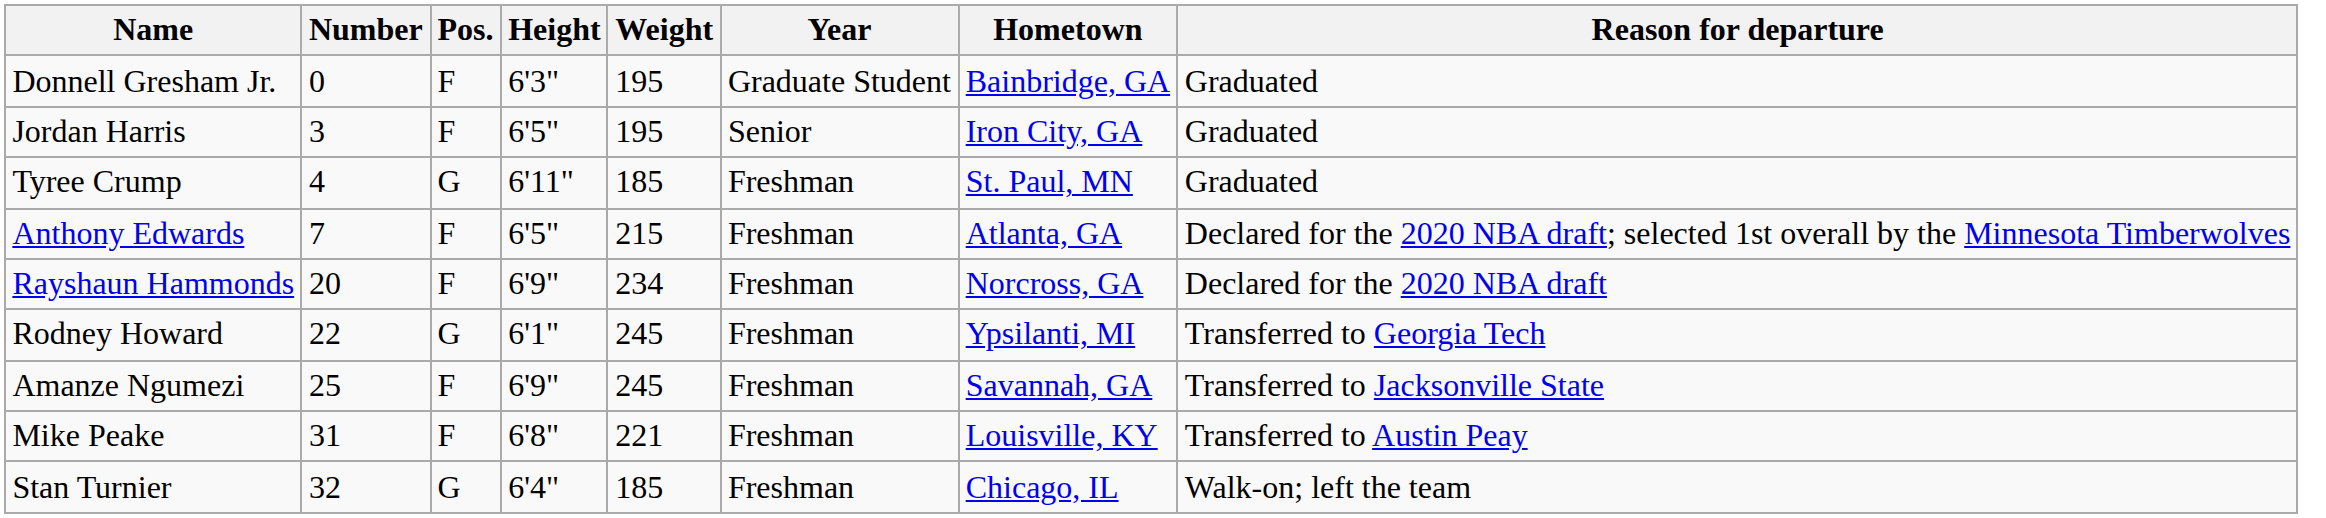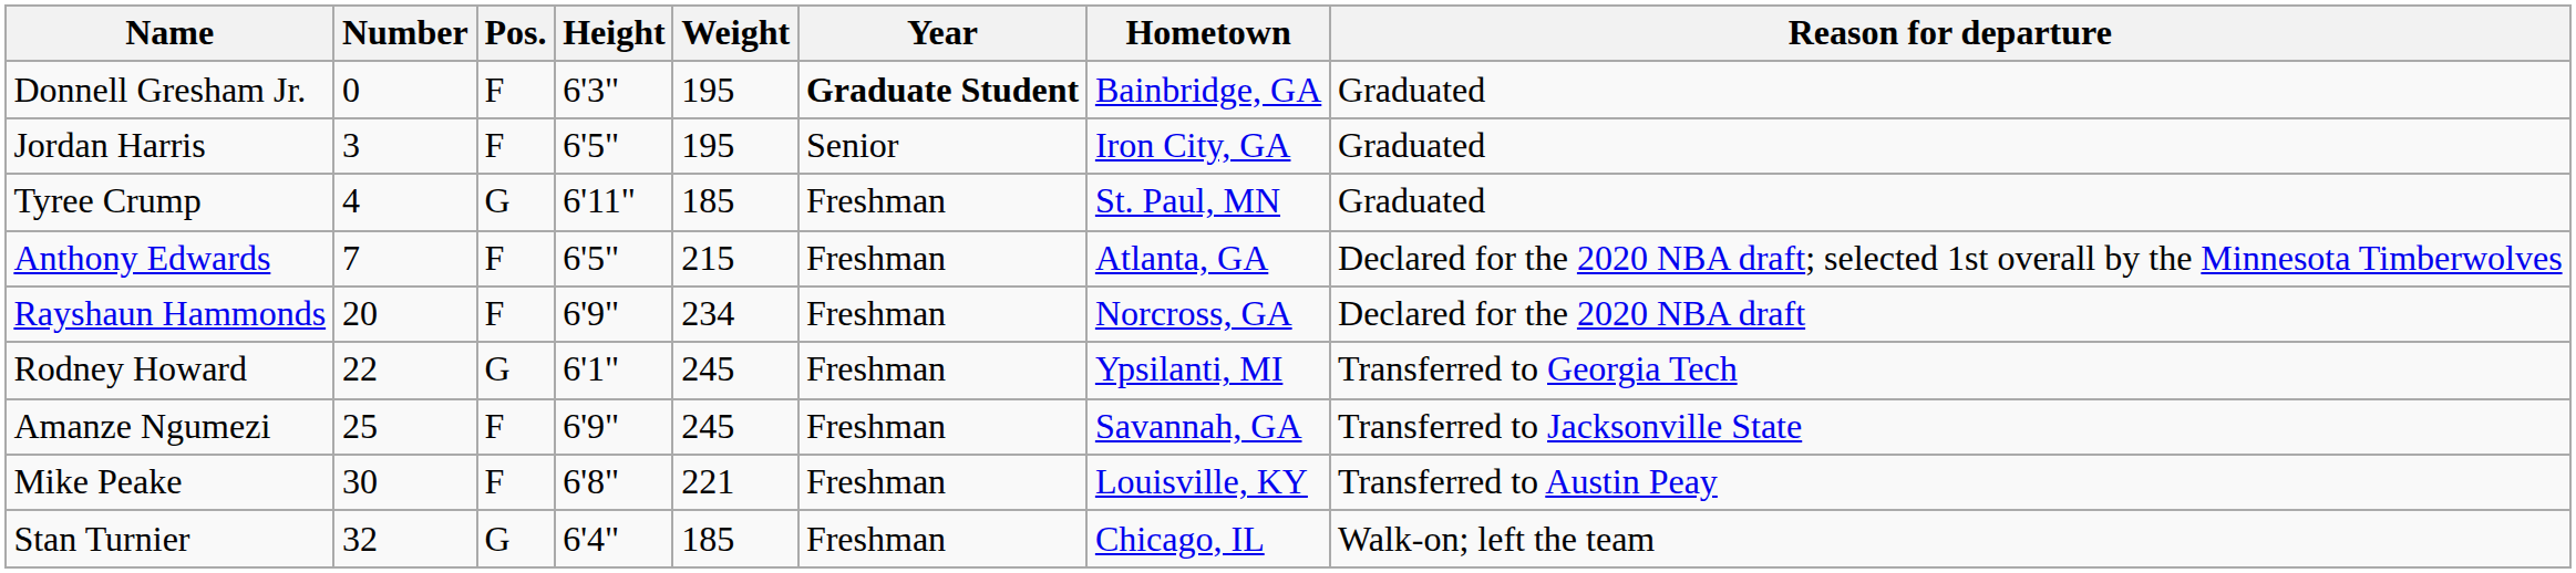 <table class="wikitable sortable" border="1">
 <tr>
 <th>Name</th>
 <th>Number</th>
 <th>Pos.</th>
 <th>Height</th>
 <th>Weight</th>
 <th>Year</th>
 <th>Hometown</th>
 <th class="unsortable">Reason for departure</th>
 </tr>
 <tr>
 <td>Donnell Gresham Jr.</td>
 <td>0</td>
 <td>F</td>
 <td>6'3"</td>
 <td>195</td>
-<td>Graduate Student</td>
+<td><strong>Graduate Student</strong></td>
 <td><a href='#'>Bainbridge, GA</a></td>
 <td>Graduated</td>
 </tr>
 <tr>
 <td>Jordan Harris</td>
 <td>3</td>
 <td>F</td>
 <td>6'5"</td>
 <td>195</td>
 <td>Senior</td>
 <td><a href='#'>Iron City, GA</a></td>
 <td>Graduated</td>
 </tr>
 <tr>
 <td>Tyree Crump</td>
 <td>4</td>
 <td>G</td>
 <td>6'11"</td>
 <td>185</td>
 <td>Freshman</td>
 <td><a href='#'>St. Paul, MN</a></td>
 <td>Graduated</td>
 </tr>
 <tr>
 <td><a href='#'>Anthony Edwards</a></td>
 <td>7</td>
 <td>F</td>
 <td>6'5"</td>
 <td>215</td>
 <td>Freshman</td>
 <td><a href='#'>Atlanta, GA</a></td>
 <td>Declared for the <a href='#'>2020 NBA draft</a>; selected 1st overall by the <a href='#'>Minnesota Timberwolves</a></td>
 </tr>
 <tr>
 <td><a href='#'>Rayshaun Hammonds</a></td>
 <td>20</td>
 <td>F</td>
 <td>6'9"</td>
 <td>234</td>
 <td>Freshman</td>
 <td><a href='#'>Norcross, GA</a></td>
 <td>Declared for the <a href='#'>2020 NBA draft</a></td>
 </tr>
 <tr>
 <td>Rodney Howard</td>
 <td>22</td>
 <td>G</td>
 <td>6'1"</td>
 <td>245</td>
 <td>Freshman</td>
 <td><a href='#'>Ypsilanti, MI</a></td>
 <td>Transferred to <a href='#'>Georgia Tech</a></td>
 </tr>
 <tr>
 <td>Amanze Ngumezi</td>
 <td>25</td>
 <td>F</td>
 <td>6'9"</td>
 <td>245</td>
 <td>Freshman</td>
 <td><a href='#'>Savannah, GA</a></td>
 <td>Transferred to <a href='#'>Jacksonville State</a></td>
 </tr>
 <tr>
 <td>Mike Peake</td>
-<td>31</td>
+<td>30</td>
 <td>F</td>
 <td>6'8"</td>
 <td>221</td>
 <td>Freshman</td>
 <td><a href='#'>Louisville, KY</a></td>
 <td>Transferred to <a href='#'>Austin Peay</a></td>
 </tr>
 <tr>
 <td>Stan Turnier</td>
 <td>32</td>
 <td>G</td>
 <td>6'4"</td>
 <td>185</td>
 <td>Freshman</td>
 <td><a href='#'>Chicago, IL</a></td>
 <td>Walk-on; left the team</td>
 </tr>
 </table>
